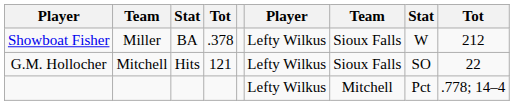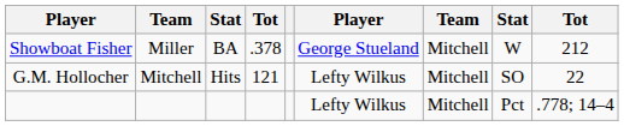 <table class="wikitable">
 <tr>
 <th>Player</th>
 <th>Team</th>
 <th>Stat</th>
 <th>Tot</th>
 <th></th>
 <th>Player</th>
 <th>Team</th>
 <th>Stat</th>
 <th>Tot</th>
 </tr>
 <tr align=center>
 <td><a href='#'>Showboat Fisher</a></td>
 <td>Miller</td>
 <td>BA</td>
 <td>.378</td>
 <td></td>
-<td>Lefty Wilkus</td>
-<td>Sioux Falls</td>
+<td><a href='#'>George Stueland</a></td>
+<td>Mitchell</td>
 <td>W</td>
 <td>212</td>
 </tr>
 <tr align=center>
 <td>G.M. Hollocher</td>
 <td>Mitchell</td>
 <td>Hits</td>
 <td>121</td>
 <td></td>
 <td>Lefty Wilkus</td>
-<td>Sioux Falls</td>
+<td>Mitchell</td>
 <td>SO</td>
 <td>22</td>
 </tr>
 <tr align=center>
 <td></td>
 <td></td>
 <td></td>
 <td></td>
 <td></td>
 <td>Lefty Wilkus</td>
 <td>Mitchell</td>
 <td>Pct</td>
 <td>.778; 14–4</td>
 </tr>
 </table>
